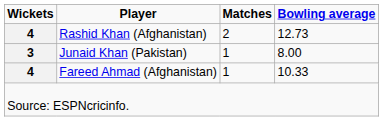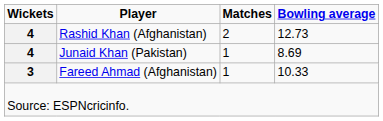 <table class="wikitable">
 <tr>
 <td align="center"><strong>Wickets</strong></td>
 <td align="center"><strong>Player</strong></td>
 <td align="center"><strong>Matches</strong></td>
 <td align="center"><strong><a href='#'>Bowling average</a></strong></td>
 </tr>
 <tr>
 <th>4</th>
 <td align="left"><a href='#'>Rashid Khan</a> (Afghanistan)</td>
 <td>2</td>
 <td>12.73</td>
 </tr>
 <tr>
-<th>3</th>
+<th>4</th>
 <td align="left"><a href='#'>Junaid Khan</a> (Pakistan)</td>
 <td>1</td>
-<td>8.00</td>
+<td>8.69</td>
 </tr>
 <tr>
-<th>4</th>
+<th>3</th>
 <td align="left"><a href='#'>Fareed Ahmad</a> (Afghanistan)</td>
 <td>1</td>
 <td>10.33</td>
 </tr>
 <tr>
 <td colspan="5"><br>Source: ESPNcricinfo.</td>
 </tr>
 </table>
